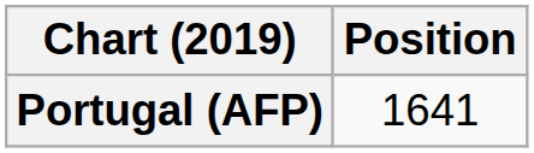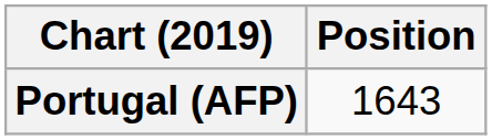 <table class="wikitable sortable plainrowheaders" style="text-align:center">
 <tr>
 <th scope="col">Chart (2019)</th>
 <th scope="col">Position</th>
 </tr>
 <tr>
 <th scope="row">Portugal (AFP)</th>
-<td>1641</td>
+<td>1643</td>
 </tr>
 </table>
